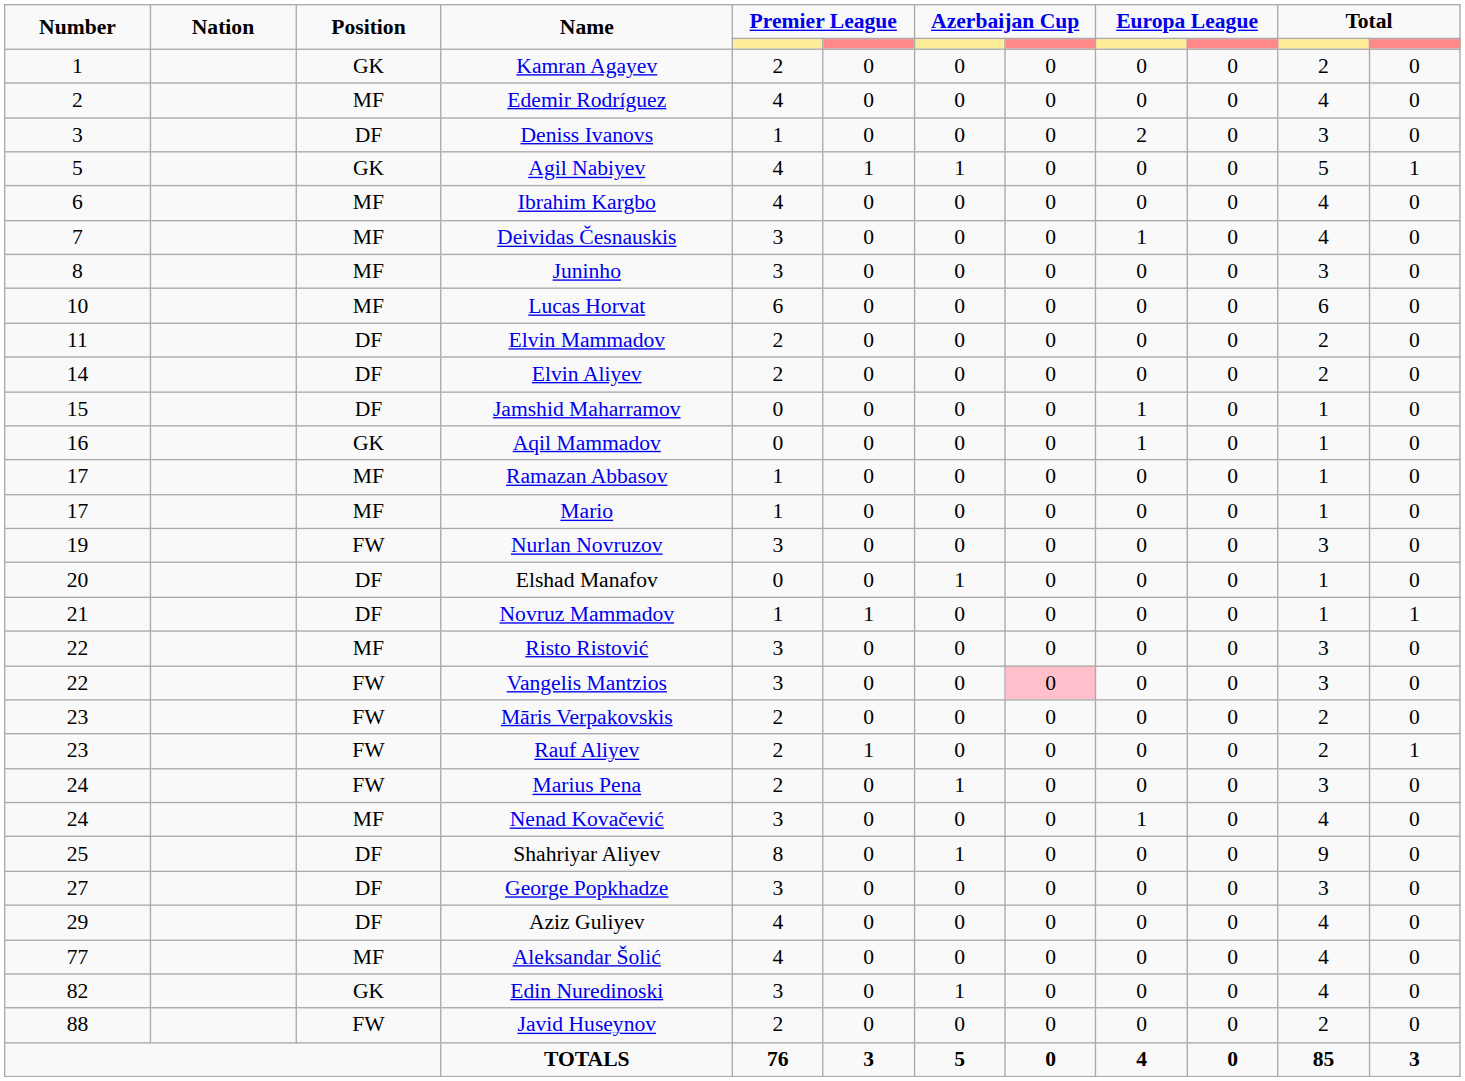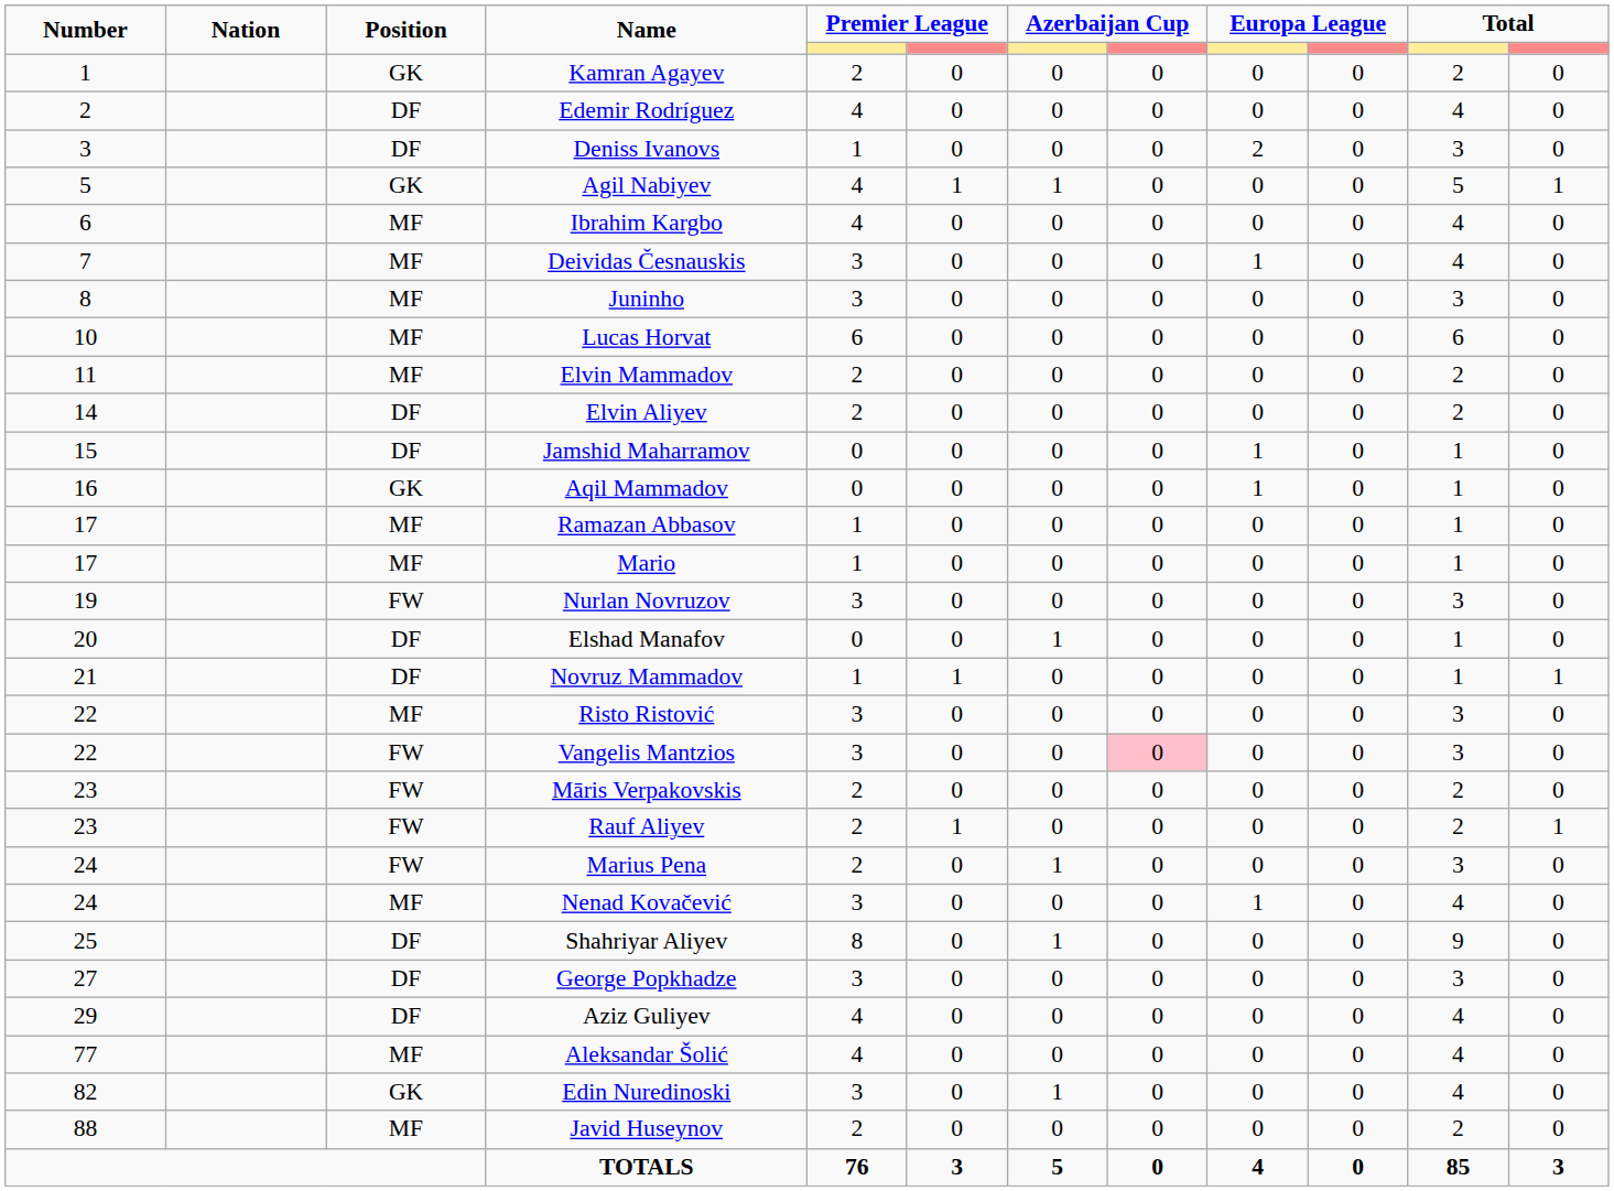 <table class="wikitable" style="font-size: 100%; text-align: center;">
 <tr>
 <td rowspan="2" width="10%" align="center"><strong>Number</strong></td>
 <td rowspan="2" width="10%" align="center"><strong>Nation</strong></td>
 <td rowspan="2" width="10%" align="center"><strong>Position</strong></td>
 <td rowspan="2" width="20%" align="center"><strong>Name</strong></td>
 <td colspan="2" align="center"><strong><a href='#'>Premier League</a></strong></td>
 <td colspan="2" align="center"><strong><a href='#'>Azerbaijan Cup</a></strong></td>
 <td colspan="2" align="center"><strong><a href='#'>Europa League</a></strong></td>
 <td colspan="2" align="center"><strong>Total</strong></td>
 </tr>
 <tr>
 <th width=60 style="background: #FFEE99"></th>
 <th width=60 style="background: #FF8888"></th>
 <th width=60 style="background: #FFEE99"></th>
 <th width=60 style="background: #FF8888"></th>
 <th width=60 style="background: #FFEE99"></th>
 <th width=60 style="background: #FF8888"></th>
 <th width=60 style="background: #FFEE99"></th>
 <th width=60 style="background: #FF8888"></th>
 </tr>
 <tr>
 <td>1</td>
 <td></td>
 <td>GK</td>
 <td><a href='#'>Kamran Agayev</a></td>
 <td>2</td>
 <td>0</td>
 <td>0</td>
 <td>0</td>
 <td>0</td>
 <td>0</td>
 <td>2</td>
 <td>0</td>
 </tr>
 <tr>
 <td>2</td>
 <td></td>
-<td>MF</td>
+<td>DF</td>
 <td><a href='#'>Edemir Rodríguez</a></td>
 <td>4</td>
 <td>0</td>
 <td>0</td>
 <td>0</td>
 <td>0</td>
 <td>0</td>
 <td>4</td>
 <td>0</td>
 </tr>
 <tr>
 <td>3</td>
 <td></td>
 <td>DF</td>
 <td><a href='#'>Deniss Ivanovs</a></td>
 <td>1</td>
 <td>0</td>
 <td>0</td>
 <td>0</td>
 <td>2</td>
 <td>0</td>
 <td>3</td>
 <td>0</td>
 </tr>
 <tr>
 <td>5</td>
 <td></td>
 <td>GK</td>
 <td><a href='#'>Agil Nabiyev</a></td>
 <td>4</td>
 <td>1</td>
 <td>1</td>
 <td>0</td>
 <td>0</td>
 <td>0</td>
 <td>5</td>
 <td>1</td>
 </tr>
 <tr>
 <td>6</td>
 <td></td>
 <td>MF</td>
 <td><a href='#'>Ibrahim Kargbo</a></td>
 <td>4</td>
 <td>0</td>
 <td>0</td>
 <td>0</td>
 <td>0</td>
 <td>0</td>
 <td>4</td>
 <td>0</td>
 </tr>
 <tr>
 <td>7</td>
 <td></td>
 <td>MF</td>
 <td><a href='#'>Deividas Česnauskis</a></td>
 <td>3</td>
 <td>0</td>
 <td>0</td>
 <td>0</td>
 <td>1</td>
 <td>0</td>
 <td>4</td>
 <td>0</td>
 </tr>
 <tr>
 <td>8</td>
 <td></td>
 <td>MF</td>
 <td><a href='#'>Juninho</a></td>
 <td>3</td>
 <td>0</td>
 <td>0</td>
 <td>0</td>
 <td>0</td>
 <td>0</td>
 <td>3</td>
 <td>0</td>
 </tr>
 <tr>
 <td>10</td>
 <td></td>
 <td>MF</td>
 <td><a href='#'>Lucas Horvat</a></td>
 <td>6</td>
 <td>0</td>
 <td>0</td>
 <td>0</td>
 <td>0</td>
 <td>0</td>
 <td>6</td>
 <td>0</td>
 </tr>
 <tr>
 <td>11</td>
 <td></td>
-<td>DF</td>
+<td>MF</td>
 <td><a href='#'>Elvin Mammadov</a></td>
 <td>2</td>
 <td>0</td>
 <td>0</td>
 <td>0</td>
 <td>0</td>
 <td>0</td>
 <td>2</td>
 <td>0</td>
 </tr>
 <tr>
 <td>14</td>
 <td></td>
 <td>DF</td>
 <td><a href='#'>Elvin Aliyev</a></td>
 <td>2</td>
 <td>0</td>
 <td>0</td>
 <td>0</td>
 <td>0</td>
 <td>0</td>
 <td>2</td>
 <td>0</td>
 </tr>
 <tr>
 <td>15</td>
 <td></td>
 <td>DF</td>
 <td><a href='#'>Jamshid Maharramov</a></td>
 <td>0</td>
 <td>0</td>
 <td>0</td>
 <td>0</td>
 <td>1</td>
 <td>0</td>
 <td>1</td>
 <td>0</td>
 </tr>
 <tr>
 <td>16</td>
 <td></td>
 <td>GK</td>
 <td><a href='#'>Aqil Mammadov</a></td>
 <td>0</td>
 <td>0</td>
 <td>0</td>
 <td>0</td>
 <td>1</td>
 <td>0</td>
 <td>1</td>
 <td>0</td>
 </tr>
 <tr>
 <td>17</td>
 <td></td>
 <td>MF</td>
 <td><a href='#'>Ramazan Abbasov</a></td>
 <td>1</td>
 <td>0</td>
 <td>0</td>
 <td>0</td>
 <td>0</td>
 <td>0</td>
 <td>1</td>
 <td>0</td>
 </tr>
 <tr>
 <td>17</td>
 <td></td>
 <td>MF</td>
 <td><a href='#'>Mario</a></td>
 <td>1</td>
 <td>0</td>
 <td>0</td>
 <td>0</td>
 <td>0</td>
 <td>0</td>
 <td>1</td>
 <td>0</td>
 </tr>
 <tr>
 <td>19</td>
 <td></td>
 <td>FW</td>
 <td><a href='#'>Nurlan Novruzov</a></td>
 <td>3</td>
 <td>0</td>
 <td>0</td>
 <td>0</td>
 <td>0</td>
 <td>0</td>
 <td>3</td>
 <td>0</td>
 </tr>
 <tr>
 <td>20</td>
 <td></td>
 <td>DF</td>
 <td>Elshad Manafov</td>
 <td>0</td>
 <td>0</td>
 <td>1</td>
 <td>0</td>
 <td>0</td>
 <td>0</td>
 <td>1</td>
 <td>0</td>
 </tr>
 <tr>
 <td>21</td>
 <td></td>
 <td>DF</td>
 <td><a href='#'>Novruz Mammadov</a></td>
 <td>1</td>
 <td>1</td>
 <td>0</td>
 <td>0</td>
 <td>0</td>
 <td>0</td>
 <td>1</td>
 <td>1</td>
 </tr>
 <tr>
 <td>22</td>
 <td></td>
 <td>MF</td>
 <td><a href='#'>Risto Ristović</a></td>
 <td>3</td>
 <td>0</td>
 <td>0</td>
 <td>0</td>
 <td>0</td>
 <td>0</td>
 <td>3</td>
 <td>0</td>
 </tr>
 <tr>
 <td>22</td>
 <td></td>
 <td>FW</td>
 <td><a href='#'>Vangelis Mantzios</a></td>
 <td>3</td>
 <td>0</td>
 <td>0</td>
 <td style="background: pink;">0</td>
 <td>0</td>
 <td>0</td>
 <td>3</td>
 <td>0</td>
 </tr>
 <tr>
 <td>23</td>
 <td></td>
 <td>FW</td>
 <td><a href='#'>Māris Verpakovskis</a></td>
 <td>2</td>
 <td>0</td>
 <td>0</td>
 <td>0</td>
 <td>0</td>
 <td>0</td>
 <td>2</td>
 <td>0</td>
 </tr>
 <tr>
 <td>23</td>
 <td></td>
 <td>FW</td>
 <td><a href='#'>Rauf Aliyev</a></td>
 <td>2</td>
 <td>1</td>
 <td>0</td>
 <td>0</td>
 <td>0</td>
 <td>0</td>
 <td>2</td>
 <td>1</td>
 </tr>
 <tr>
 <td>24</td>
 <td></td>
 <td>FW</td>
 <td><a href='#'>Marius Pena</a></td>
 <td>2</td>
 <td>0</td>
 <td>1</td>
 <td>0</td>
 <td>0</td>
 <td>0</td>
 <td>3</td>
 <td>0</td>
 </tr>
 <tr>
 <td>24</td>
 <td></td>
 <td>MF</td>
 <td><a href='#'>Nenad Kovačević</a></td>
 <td>3</td>
 <td>0</td>
 <td>0</td>
 <td>0</td>
 <td>1</td>
 <td>0</td>
 <td>4</td>
 <td>0</td>
 </tr>
 <tr>
 <td>25</td>
 <td></td>
 <td>DF</td>
 <td>Shahriyar Aliyev</td>
 <td>8</td>
 <td>0</td>
 <td>1</td>
 <td>0</td>
 <td>0</td>
 <td>0</td>
 <td>9</td>
 <td>0</td>
 </tr>
 <tr>
 <td>27</td>
 <td></td>
 <td>DF</td>
 <td><a href='#'>George Popkhadze</a></td>
 <td>3</td>
 <td>0</td>
 <td>0</td>
 <td>0</td>
 <td>0</td>
 <td>0</td>
 <td>3</td>
 <td>0</td>
 </tr>
 <tr>
 <td>29</td>
 <td></td>
 <td>DF</td>
 <td>Aziz Guliyev</td>
 <td>4</td>
 <td>0</td>
 <td>0</td>
 <td>0</td>
 <td>0</td>
 <td>0</td>
 <td>4</td>
 <td>0</td>
 </tr>
 <tr>
 <td>77</td>
 <td></td>
 <td>MF</td>
 <td><a href='#'>Aleksandar Šolić</a></td>
 <td>4</td>
 <td>0</td>
 <td>0</td>
 <td>0</td>
 <td>0</td>
 <td>0</td>
 <td>4</td>
 <td>0</td>
 </tr>
 <tr>
 <td>82</td>
 <td></td>
 <td>GK</td>
 <td><a href='#'>Edin Nuredinoski</a></td>
 <td>3</td>
 <td>0</td>
 <td>1</td>
 <td>0</td>
 <td>0</td>
 <td>0</td>
 <td>4</td>
 <td>0</td>
 </tr>
 <tr>
 <td>88</td>
 <td></td>
-<td>FW</td>
+<td>MF</td>
 <td><a href='#'>Javid Huseynov</a></td>
 <td>2</td>
 <td>0</td>
 <td>0</td>
 <td>0</td>
 <td>0</td>
 <td>0</td>
 <td>2</td>
 <td>0</td>
 </tr>
 <tr>
 <td colspan="3"></td>
 <td><strong>TOTALS</strong></td>
 <td><strong>76</strong></td>
 <td><strong>3</strong></td>
 <td><strong>5</strong></td>
 <td><strong>0</strong></td>
 <td><strong>4</strong></td>
 <td><strong>0</strong></td>
 <td><strong>85</strong></td>
 <td><strong>3</strong></td>
 </tr>
 </table>
